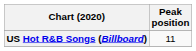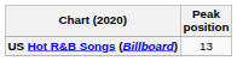 <table class="wikitable sortable plainrowheaders" style="text-align:center">
 <tr>
 <th>Chart (2020)</th>
 <th>Peak<br>position</th>
 </tr>
 <tr>
 </tr>
 <tr>
 <th scope="row">US <a href='#'>Hot R&B Songs</a> (<em><a href='#'>Billboard</a></em>)</th>
-<td>11</td>
+<td>13</td>
 </tr>
 <tr>
 </tr>
 </table>
